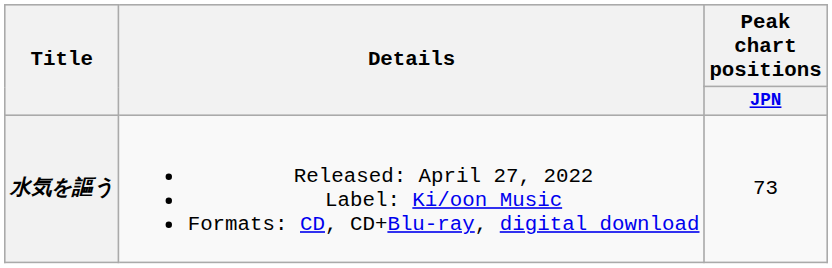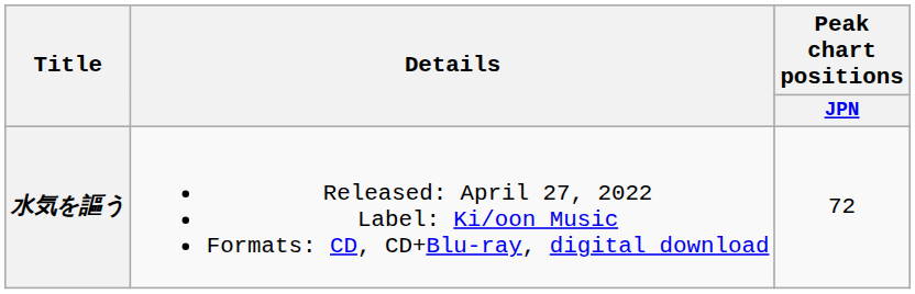 <table class="wikitable plainrowheaders" style="text-align:center;">
 <tr>
 <th scope="col" rowspan="2">Title</th>
 <th scope="col" rowspan="2">Details</th>
 <th scope="col">Peak chart positions</th>
 </tr>
 <tr>
 <th scope="col" style="width:2.75em;font-size:85%;"><a href='#'>JPN</a><br></th>
 </tr>
 <tr>
 <th scope="row"><em>水気を謳う</em></th>
 <td><br><ul><li>Released: April 27, 2022 </li><li>Label: <a href='#'>Ki/oon Music</a></li><li>Formats: <a href='#'>CD</a>, CD+<a href='#'>Blu-ray</a>, <a href='#'>digital download</a></li></ul></td>
-<td>73</td>
+<td>72</td>
 </tr>
 </table>
